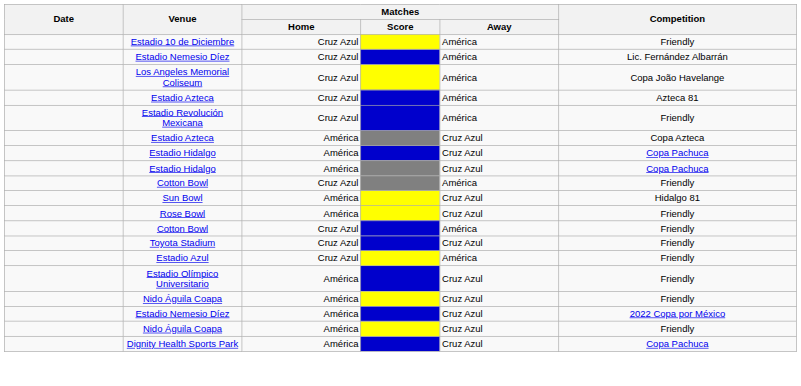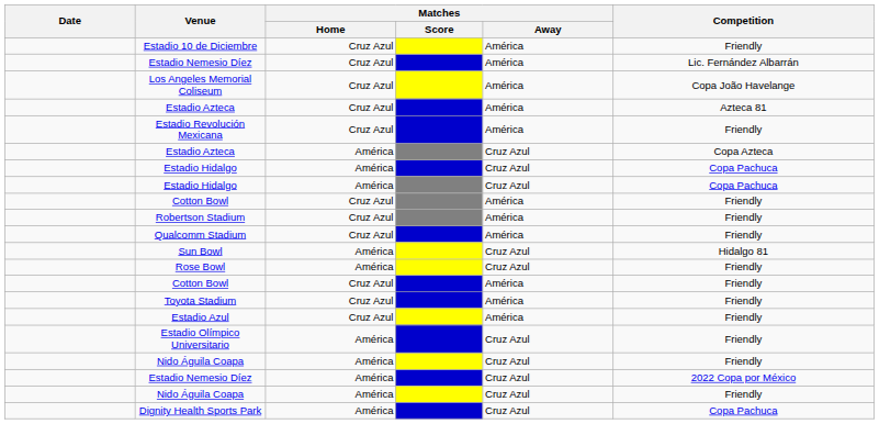 <table class="wikitable" style="font-size:90%;width:95%;text-align:center">
 <tr>
 <th rowspan="2" width="15%">Date</th>
 <th rowspan="2" width="15%">Venue</th>
 <th colspan="3" width="40%">Matches</th>
 <th rowspan="2" width="30%">Competition</th>
 </tr>
 <tr>
 <th width="15%">Home</th>
 <th width="10%">Score</th>
 <th width="15%">Away</th>
 </tr>
 <tr>
 <td></td>
 <td><a href='#'>Estadio 10 de Diciembre</a></td>
 <td align="right">Cruz Azul</td>
 <td bgcolor=FFFF00></td>
 <td align="left">América</td>
 <td>Friendly</td>
 </tr>
 <tr>
 <td></td>
 <td><a href='#'>Estadio Nemesio Díez</a></td>
 <td align="right">Cruz Azul</td>
 <td bgcolor=0000CC></td>
 <td align="left">América</td>
 <td>Lic. Fernández Albarrán</td>
 </tr>
 <tr>
 <td></td>
 <td><a href='#'>Los Angeles Memorial Coliseum</a></td>
 <td align="right">Cruz Azul</td>
 <td bgcolor=FFFF00></td>
 <td align="left">América</td>
 <td>Copa João Havelange</td>
 </tr>
 <tr>
 <td></td>
 <td><a href='#'>Estadio Azteca</a></td>
 <td align="right">Cruz Azul</td>
 <td bgcolor=0000CC></td>
 <td align="left">América</td>
 <td>Azteca 81</td>
 </tr>
 <tr>
 <td></td>
 <td><a href='#'>Estadio Revolución Mexicana</a></td>
 <td align="right">Cruz Azul</td>
 <td bgcolor=0000CC></td>
 <td align="left">América</td>
 <td>Friendly</td>
 </tr>
 <tr>
 <td></td>
 <td><a href='#'>Estadio Azteca</a></td>
 <td align="right">América</td>
 <td bgcolor=808080></td>
 <td align="left">Cruz Azul</td>
 <td>Copa Azteca</td>
 </tr>
 <tr>
 <td></td>
 <td><a href='#'>Estadio Hidalgo</a></td>
 <td align="right">América</td>
 <td bgcolor=0000CC></td>
 <td align="left">Cruz Azul</td>
 <td><a href='#'>Copa Pachuca</a></td>
 </tr>
 <tr>
 <td></td>
 <td><a href='#'>Estadio Hidalgo</a></td>
 <td align="right">América</td>
 <td bgcolor=808080></td>
 <td align="left">Cruz Azul</td>
 <td><a href='#'>Copa Pachuca</a></td>
 </tr>
 <tr>
 <td></td>
 <td><a href='#'>Cotton Bowl</a></td>
 <td align="right">Cruz Azul</td>
 <td bgcolor=808080></td>
 <td align="left">América</td>
 <td>Friendly</td>
 </tr>
 <tr>
 <td></td>
+<td><a href='#'>Robertson Stadium</a></td>
+<td align="right">Cruz Azul</td>
+<td bgcolor=808080></td>
+<td align="left">América</td>
+<td>Friendly</td>
+</tr>
+<tr>
+<td></td>
+<td><a href='#'>Qualcomm Stadium</a></td>
+<td align="right">Cruz Azul</td>
+<td bgcolor=0000CC></td>
+<td align="left">América</td>
+<td>Friendly</td>
+</tr>
+<tr>
+<td></td>
 <td><a href='#'>Sun Bowl</a></td>
 <td align="right">América</td>
 <td bgcolor=FFFF00></td>
 <td align="left">Cruz Azul</td>
 <td>Hidalgo 81</td>
 </tr>
 <tr>
 <td></td>
 <td><a href='#'>Rose Bowl</a></td>
 <td align="right">América</td>
 <td bgcolor=FFFF00></td>
 <td align="left">Cruz Azul</td>
 <td>Friendly</td>
 </tr>
 <tr>
 <td></td>
 <td><a href='#'>Cotton Bowl</a></td>
 <td align="right">Cruz Azul</td>
 <td bgcolor=0000CC></td>
 <td align="left">América</td>
 <td>Friendly</td>
 </tr>
 <tr>
 <td></td>
 <td><a href='#'>Toyota Stadium</a></td>
 <td align="right">Cruz Azul</td>
 <td bgcolor=0000CC></td>
-<td align="left">Cruz Azul</td>
+<td align="left">América</td>
 <td>Friendly</td>
 </tr>
 <tr>
 <td></td>
 <td><a href='#'>Estadio Azul</a></td>
 <td align="right">Cruz Azul</td>
 <td bgcolor=FFFF00></td>
 <td align="left">América</td>
 <td>Friendly</td>
 </tr>
 <tr>
 <td></td>
 <td><a href='#'>Estadio Olímpico Universitario</a></td>
 <td align="right">América</td>
 <td bgcolor=0000CC></td>
 <td align="left">Cruz Azul</td>
 <td>Friendly</td>
 </tr>
 <tr>
 <td></td>
 <td><a href='#'>Nido Águila Coapa</a></td>
 <td align="right">América</td>
 <td bgcolor=FFFF00></td>
 <td align="left">Cruz Azul</td>
 <td>Friendly</td>
 </tr>
 <tr>
 <td></td>
 <td><a href='#'>Estadio Nemesio Díez</a></td>
 <td align="right">América</td>
 <td bgcolor=0000CC></td>
 <td align="left">Cruz Azul</td>
 <td><a href='#'>2022 Copa por México</a></td>
 </tr>
 <tr>
 <td></td>
 <td><a href='#'>Nido Águila Coapa</a></td>
 <td align="right">América</td>
 <td bgcolor=FFFF00></td>
 <td align="left">Cruz Azul</td>
 <td>Friendly</td>
 </tr>
 <tr>
 <td></td>
 <td><a href='#'>Dignity Health Sports Park</a></td>
 <td align="right">América</td>
 <td bgcolor=0000CC></td>
 <td align="left">Cruz Azul</td>
 <td><a href='#'>Copa Pachuca</a></td>
 </tr>
 </table>
